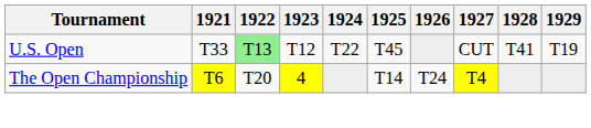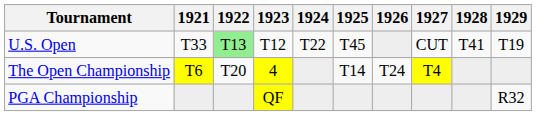 <table class="wikitable" style="font-size:95%;text-align:center;">
 <tr>
 <th>Tournament</th>
 <th>1921</th>
 <th>1922</th>
 <th>1923</th>
 <th>1924</th>
 <th>1925</th>
 <th>1926</th>
 <th>1927</th>
 <th>1928</th>
 <th>1929</th>
 </tr>
 <tr>
 <td align=left><a href='#'>U.S. Open</a></td>
 <td>T33</td>
 <td style="background: lightgreen;">T13</td>
 <td>T12</td>
 <td>T22</td>
 <td>T45</td>
 <td style="background:#eeeeee;"></td>
 <td>CUT</td>
 <td>T41</td>
 <td>T19</td>
 </tr>
 <tr>
 <td align=left><a href='#'>The Open Championship</a></td>
 <td style="background:yellow;">T6</td>
 <td>T20</td>
 <td style="background:yellow;">4</td>
 <td style="background:#eeeeee;"></td>
 <td>T14</td>
 <td>T24</td>
 <td style="background:yellow;">T4</td>
 <td style="background:#eeeeee;"></td>
 <td style="background:#eeeeee;"></td>
 </tr>
+<tr>
+<td align=left><a href='#'>PGA Championship</a></td>
+<td style="background:#eeeeee;"></td>
+<td style="background:#eeeeee;"></td>
+<td style="background:yellow;">QF</td>
+<td style="background:#eeeeee;"></td>
+<td style="background:#eeeeee;"></td>
+<td style="background:#eeeeee;"></td>
+<td style="background:#eeeeee;"></td>
+<td style="background:#eeeeee;"></td>
+<td>R32</td>
+</tr>
 </table>
